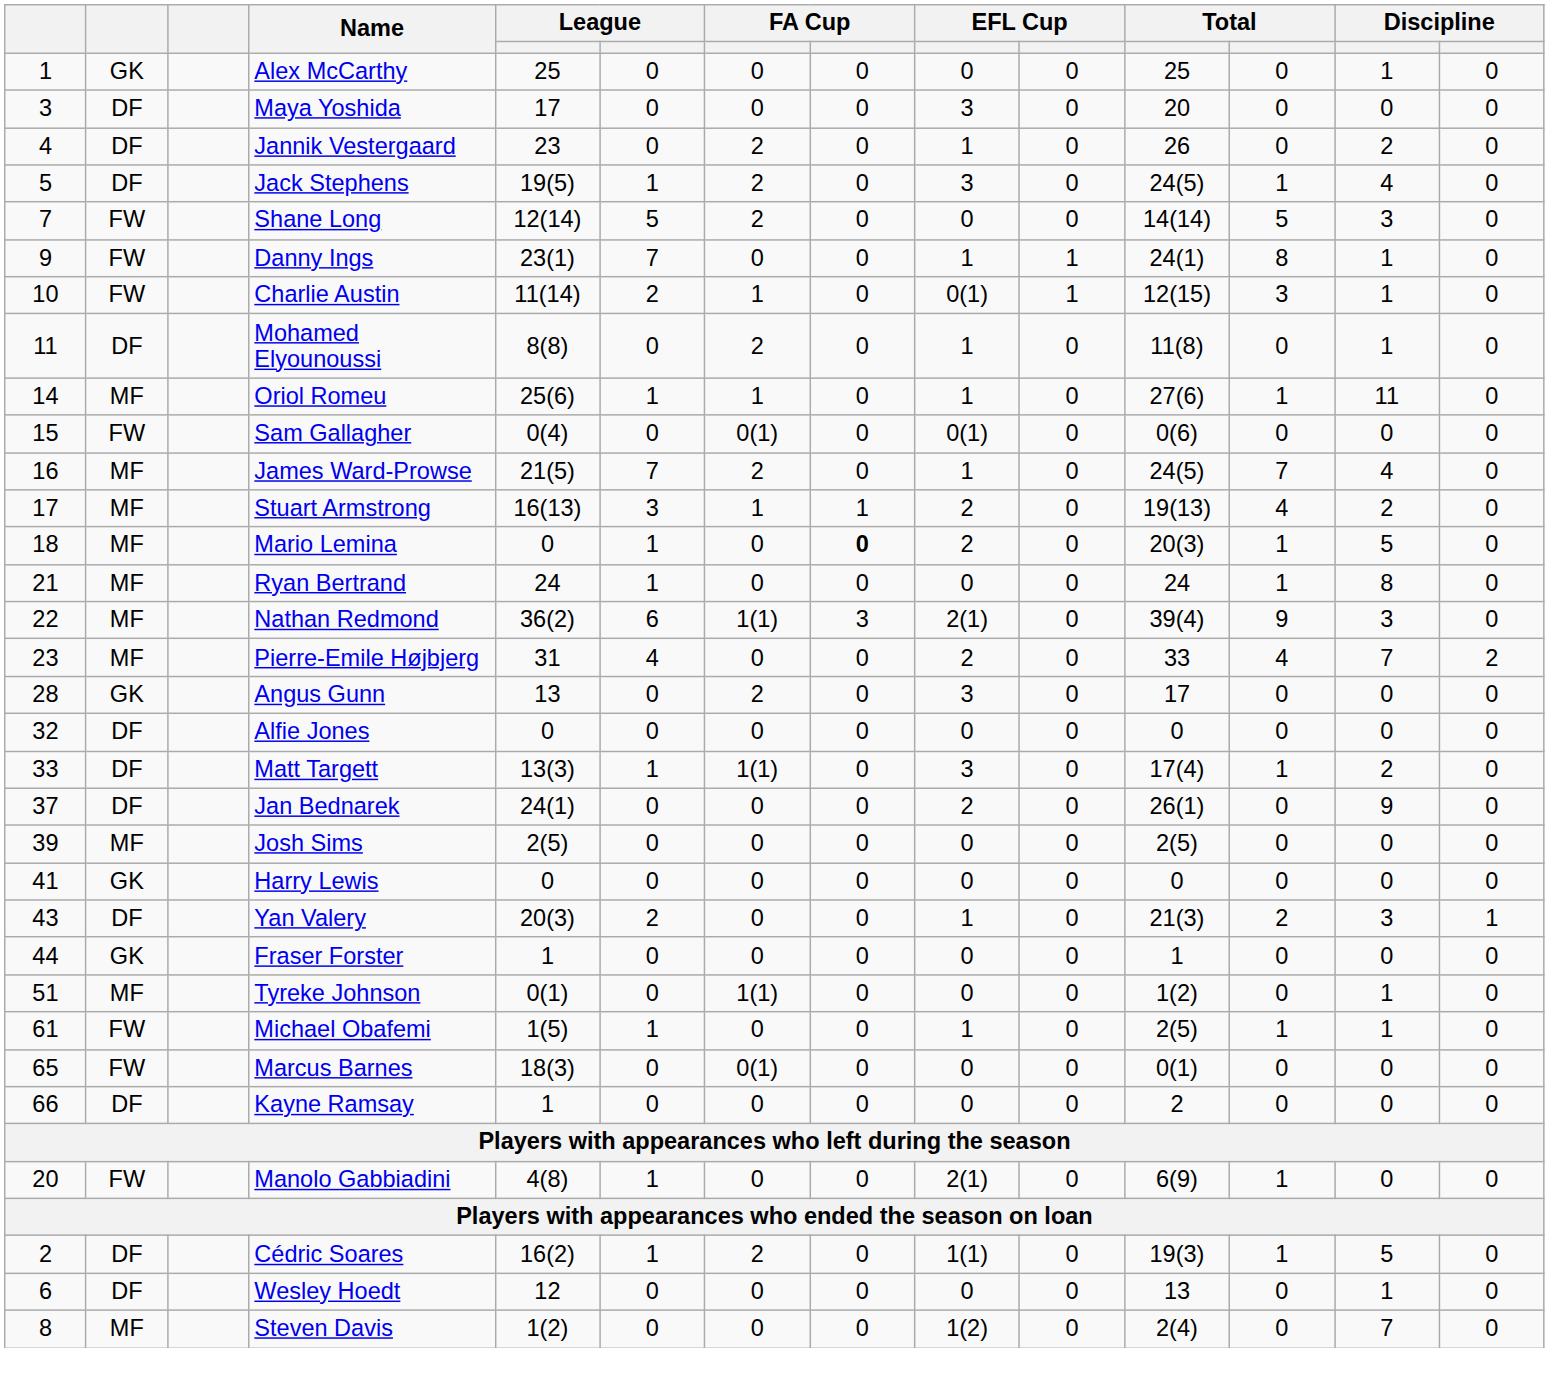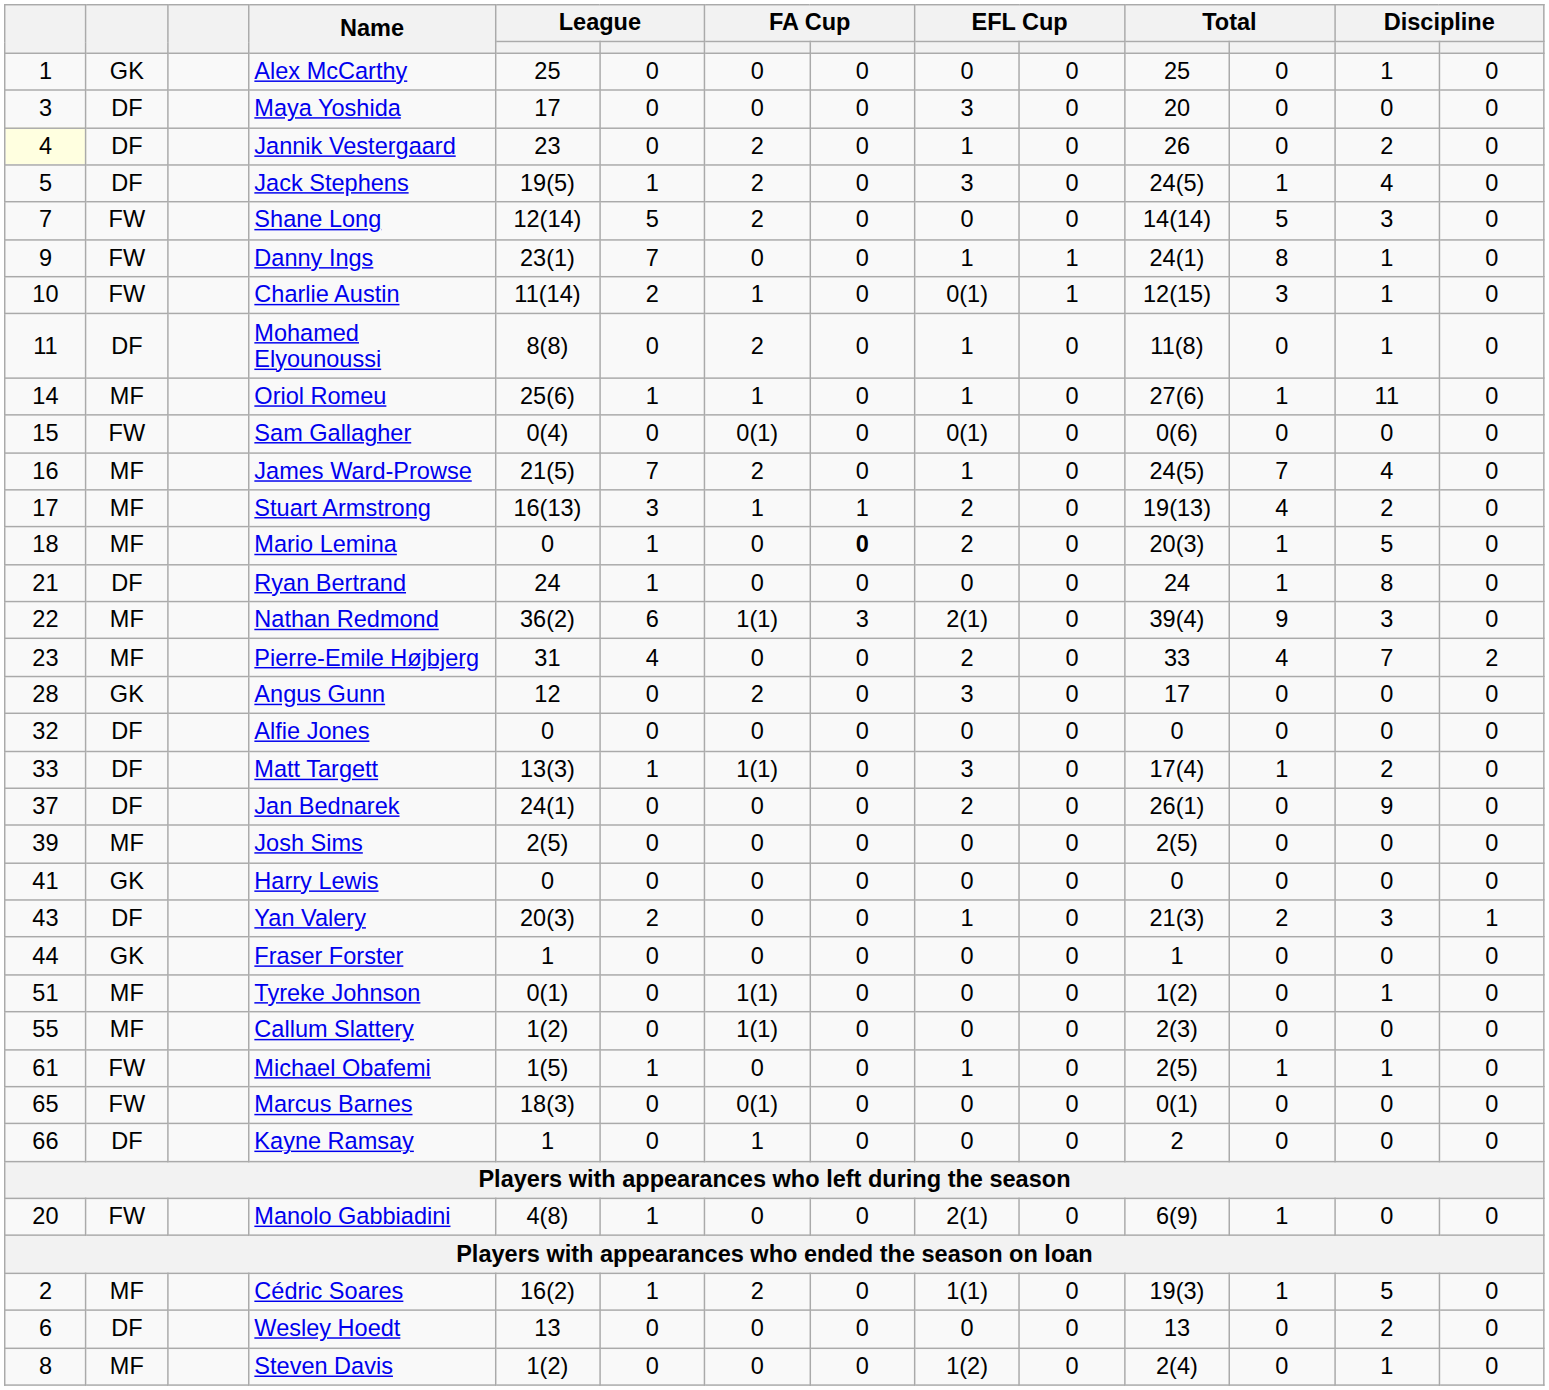 <table class="wikitable sortable" style="text-align:center;">
 <tr>
 <th scope="col" rowspan="2" style="width:3em;"></th>
 <th scope="col" rowspan="2" style="width:3em;"></th>
 <th scope="col" rowspan="2" style="width:3em;"></th>
 <th scope="col" rowspan="2" style="width:10em;">Name</th>
 <th scope="col" colspan="2">League</th>
 <th scope="col" colspan="2">FA Cup</th>
 <th scope="col" colspan="2">EFL Cup</th>
 <th scope="col" colspan="2">Total</th>
 <th scope="col" colspan="2">Discipline</th>
 </tr>
 <tr>
 <th scope="col" style="width:4em;"></th>
 <th scope="col" style="width:4em;"></th>
 <th scope="col" style="width:4em;"></th>
 <th scope="col" style="width:4em;"></th>
 <th scope="col" style="width:4em;"></th>
 <th scope="col" style="width:4em;"></th>
 <th scope="col" style="width:4em;"></th>
 <th scope="col" style="width:4em;"></th>
 <th scope="col" style="width:4em;"></th>
 <th scope="col" style="width:4em;"></th>
 </tr>
 <tr>
 <td>1</td>
 <td>GK</td>
 <td></td>
 <td align="left"><a href='#'>Alex McCarthy</a></td>
 <td>25</td>
 <td>0</td>
 <td>0</td>
 <td>0</td>
 <td>0</td>
 <td>0</td>
 <td>25</td>
 <td>0</td>
 <td>1</td>
 <td>0</td>
 </tr>
 <tr>
 <td>3</td>
 <td>DF</td>
 <td></td>
 <td align="left"><a href='#'>Maya Yoshida</a></td>
 <td>17</td>
 <td>0</td>
 <td>0</td>
 <td>0</td>
 <td>3</td>
 <td>0</td>
 <td>20</td>
 <td>0</td>
 <td>0</td>
 <td>0</td>
 </tr>
 <tr>
-<td>4</td>
+<td style="background: lightyellow;">4</td>
 <td>DF</td>
 <td></td>
 <td align="left"><a href='#'>Jannik Vestergaard</a></td>
 <td>23</td>
 <td>0</td>
 <td>2</td>
 <td>0</td>
 <td>1</td>
 <td>0</td>
 <td>26</td>
 <td>0</td>
 <td>2</td>
 <td>0</td>
 </tr>
 <tr>
 <td>5</td>
 <td>DF</td>
 <td></td>
 <td align="left"><a href='#'>Jack Stephens</a></td>
 <td>19(5)</td>
 <td>1</td>
 <td>2</td>
 <td>0</td>
 <td>3</td>
 <td>0</td>
 <td>24(5)</td>
 <td>1</td>
 <td>4</td>
 <td>0</td>
 </tr>
 <tr>
 <td>7</td>
 <td>FW</td>
 <td></td>
 <td align="left"><a href='#'>Shane Long</a></td>
 <td>12(14)</td>
 <td>5</td>
 <td>2</td>
 <td>0</td>
 <td>0</td>
 <td>0</td>
 <td>14(14)</td>
 <td>5</td>
 <td>3</td>
 <td>0</td>
 </tr>
 <tr>
 <td>9</td>
 <td>FW</td>
 <td></td>
 <td align="left"><a href='#'>Danny Ings</a></td>
 <td>23(1)</td>
 <td>7</td>
 <td>0</td>
 <td>0</td>
 <td>1</td>
 <td>1</td>
 <td>24(1)</td>
 <td>8</td>
 <td>1</td>
 <td>0</td>
 </tr>
 <tr>
 <td>10</td>
 <td>FW</td>
 <td></td>
 <td align="left"><a href='#'>Charlie Austin</a></td>
 <td>11(14)</td>
 <td>2</td>
 <td>1</td>
 <td>0</td>
 <td>0(1)</td>
 <td>1</td>
 <td>12(15)</td>
 <td>3</td>
 <td>1</td>
 <td>0</td>
 </tr>
 <tr>
 <td>11</td>
 <td>DF</td>
 <td></td>
 <td align="left"><a href='#'>Mohamed Elyounoussi</a></td>
 <td>8(8)</td>
 <td>0</td>
 <td>2</td>
 <td>0</td>
 <td>1</td>
 <td>0</td>
 <td>11(8)</td>
 <td>0</td>
 <td>1</td>
 <td>0</td>
 </tr>
 <tr>
 <td>14</td>
 <td>MF</td>
 <td></td>
 <td align="left"><a href='#'>Oriol Romeu</a></td>
 <td>25(6)</td>
 <td>1</td>
 <td>1</td>
 <td>0</td>
 <td>1</td>
 <td>0</td>
 <td>27(6)</td>
 <td>1</td>
 <td>11</td>
 <td>0</td>
 </tr>
 <tr>
 <td>15</td>
 <td>FW</td>
 <td></td>
 <td align="left"><a href='#'>Sam Gallagher</a></td>
 <td>0(4)</td>
 <td>0</td>
 <td>0(1)</td>
 <td>0</td>
 <td>0(1)</td>
 <td>0</td>
 <td>0(6)</td>
 <td>0</td>
 <td>0</td>
 <td>0</td>
 </tr>
 <tr>
 <td>16</td>
 <td>MF</td>
 <td></td>
 <td align="left"><a href='#'>James Ward-Prowse</a></td>
 <td>21(5)</td>
 <td>7</td>
 <td>2</td>
 <td>0</td>
 <td>1</td>
 <td>0</td>
 <td>24(5)</td>
 <td>7</td>
 <td>4</td>
 <td>0</td>
 </tr>
 <tr>
 <td>17</td>
 <td>MF</td>
 <td></td>
 <td align="left"><a href='#'>Stuart Armstrong</a></td>
 <td>16(13)</td>
 <td>3</td>
 <td>1</td>
 <td>1</td>
 <td>2</td>
 <td>0</td>
 <td>19(13)</td>
 <td>4</td>
 <td>2</td>
 <td>0</td>
 </tr>
 <tr>
 <td>18</td>
 <td>MF</td>
 <td></td>
 <td align="left"><a href='#'>Mario Lemina</a></td>
 <td>0</td>
 <td>1</td>
 <td>0</td>
 <td><strong>0</strong></td>
 <td>2</td>
 <td>0</td>
 <td>20(3)</td>
 <td>1</td>
 <td>5</td>
 <td>0</td>
 </tr>
 <tr>
 <td>21</td>
-<td>MF</td>
+<td>DF</td>
 <td></td>
 <td align="left"><a href='#'>Ryan Bertrand</a></td>
 <td>24</td>
 <td>1</td>
 <td>0</td>
 <td>0</td>
 <td>0</td>
 <td>0</td>
 <td>24</td>
 <td>1</td>
 <td>8</td>
 <td>0</td>
 </tr>
 <tr>
 <td>22</td>
 <td>MF</td>
 <td></td>
 <td align="left"><a href='#'>Nathan Redmond</a></td>
 <td>36(2)</td>
 <td>6</td>
 <td>1(1)</td>
 <td>3</td>
 <td>2(1)</td>
 <td>0</td>
 <td>39(4)</td>
 <td>9</td>
 <td>3</td>
 <td>0</td>
 </tr>
 <tr>
 <td>23</td>
 <td>MF</td>
 <td></td>
 <td align="left"><a href='#'>Pierre-Emile Højbjerg</a></td>
 <td>31</td>
 <td>4</td>
 <td>0</td>
 <td>0</td>
 <td>2</td>
 <td>0</td>
 <td>33</td>
 <td>4</td>
 <td>7</td>
 <td>2</td>
 </tr>
 <tr>
 <td>28</td>
 <td>GK</td>
 <td></td>
 <td align="left"><a href='#'>Angus Gunn</a></td>
-<td>13</td>
+<td>12</td>
 <td>0</td>
 <td>2</td>
 <td>0</td>
 <td>3</td>
 <td>0</td>
 <td>17</td>
 <td>0</td>
 <td>0</td>
 <td>0</td>
 </tr>
 <tr>
 <td>32</td>
 <td>DF</td>
 <td></td>
 <td align="left"><a href='#'>Alfie Jones</a></td>
 <td>0</td>
 <td>0</td>
 <td>0</td>
 <td>0</td>
 <td>0</td>
 <td>0</td>
 <td>0</td>
 <td>0</td>
 <td>0</td>
 <td>0</td>
 </tr>
 <tr>
 <td>33</td>
 <td>DF</td>
 <td></td>
 <td align="left"><a href='#'>Matt Targett</a></td>
 <td>13(3)</td>
 <td>1</td>
 <td>1(1)</td>
 <td>0</td>
 <td>3</td>
 <td>0</td>
 <td>17(4)</td>
 <td>1</td>
 <td>2</td>
 <td>0</td>
 </tr>
 <tr>
 <td>37</td>
 <td>DF</td>
 <td></td>
 <td align="left"><a href='#'>Jan Bednarek</a></td>
 <td>24(1)</td>
 <td>0</td>
 <td>0</td>
 <td>0</td>
 <td>2</td>
 <td>0</td>
 <td>26(1)</td>
 <td>0</td>
 <td>9</td>
 <td>0</td>
 </tr>
 <tr>
 <td>39</td>
 <td>MF</td>
 <td></td>
 <td align="left"><a href='#'>Josh Sims</a></td>
 <td>2(5)</td>
 <td>0</td>
 <td>0</td>
 <td>0</td>
 <td>0</td>
 <td>0</td>
 <td>2(5)</td>
 <td>0</td>
 <td>0</td>
 <td>0</td>
 </tr>
 <tr>
 <td>41</td>
 <td>GK</td>
 <td></td>
 <td align="left"><a href='#'>Harry Lewis</a></td>
 <td>0</td>
 <td>0</td>
 <td>0</td>
 <td>0</td>
 <td>0</td>
 <td>0</td>
 <td>0</td>
 <td>0</td>
 <td>0</td>
 <td>0</td>
 </tr>
 <tr>
 <td>43</td>
 <td>DF</td>
 <td></td>
 <td align="left"><a href='#'>Yan Valery</a></td>
 <td>20(3)</td>
 <td>2</td>
 <td>0</td>
 <td>0</td>
 <td>1</td>
 <td>0</td>
 <td>21(3)</td>
 <td>2</td>
 <td>3</td>
 <td>1</td>
 </tr>
 <tr>
 <td>44</td>
 <td>GK</td>
 <td></td>
 <td align="left"><a href='#'>Fraser Forster</a></td>
 <td>1</td>
 <td>0</td>
 <td>0</td>
 <td>0</td>
 <td>0</td>
 <td>0</td>
 <td>1</td>
 <td>0</td>
 <td>0</td>
 <td>0</td>
 </tr>
 <tr>
 <td>51</td>
 <td>MF</td>
 <td></td>
 <td align="left"><a href='#'>Tyreke Johnson</a></td>
 <td>0(1)</td>
 <td>0</td>
 <td>1(1)</td>
 <td>0</td>
 <td>0</td>
 <td>0</td>
 <td>1(2)</td>
 <td>0</td>
 <td>1</td>
 <td>0</td>
 </tr>
 <tr>
+<td>55</td>
+<td>MF</td>
+<td></td>
+<td align="left"><a href='#'>Callum Slattery</a></td>
+<td>1(2)</td>
+<td>0</td>
+<td>1(1)</td>
+<td>0</td>
+<td>0</td>
+<td>0</td>
+<td>2(3)</td>
+<td>0</td>
+<td>0</td>
+<td>0</td>
+</tr>
+<tr>
 <td>61</td>
 <td>FW</td>
 <td></td>
 <td align="left"><a href='#'>Michael Obafemi</a></td>
 <td>1(5)</td>
 <td>1</td>
 <td>0</td>
 <td>0</td>
 <td>1</td>
 <td>0</td>
 <td>2(5)</td>
 <td>1</td>
 <td>1</td>
 <td>0</td>
 </tr>
 <tr>
 <td>65</td>
 <td>FW</td>
 <td></td>
 <td align="left"><a href='#'>Marcus Barnes</a></td>
 <td>18(3)</td>
 <td>0</td>
 <td>0(1)</td>
 <td>0</td>
 <td>0</td>
 <td>0</td>
 <td>0(1)</td>
 <td>0</td>
 <td>0</td>
 <td>0</td>
 </tr>
 <tr>
 <td>66</td>
 <td>DF</td>
 <td></td>
 <td align="left"><a href='#'>Kayne Ramsay</a></td>
 <td>1</td>
 <td>0</td>
-<td>0</td>
+<td>1</td>
 <td>0</td>
 <td>0</td>
 <td>0</td>
 <td>2</td>
 <td>0</td>
 <td>0</td>
 <td>0</td>
 </tr>
 <tr>
 <th colspan="14">Players with appearances who left during the season</th>
 </tr>
 <tr>
 <td>20</td>
 <td>FW</td>
 <td></td>
 <td align="left"><a href='#'>Manolo Gabbiadini</a></td>
 <td>4(8)</td>
 <td>1</td>
 <td>0</td>
 <td>0</td>
 <td>2(1)</td>
 <td>0</td>
 <td>6(9)</td>
 <td>1</td>
 <td>0</td>
 <td>0</td>
 </tr>
 <tr>
 <th colspan="14">Players with appearances who ended the season on loan</th>
 </tr>
 <tr>
 <td>2</td>
-<td>DF</td>
+<td>MF</td>
 <td></td>
 <td align="left"><a href='#'>Cédric Soares</a></td>
 <td>16(2)</td>
 <td>1</td>
 <td>2</td>
 <td>0</td>
 <td>1(1)</td>
 <td>0</td>
 <td>19(3)</td>
 <td>1</td>
 <td>5</td>
 <td>0</td>
 </tr>
 <tr>
 <td>6</td>
 <td>DF</td>
 <td></td>
 <td align="left"><a href='#'>Wesley Hoedt</a></td>
-<td>12</td>
+<td>13</td>
 <td>0</td>
 <td>0</td>
 <td>0</td>
 <td>0</td>
 <td>0</td>
 <td>13</td>
 <td>0</td>
-<td>1</td>
+<td>2</td>
 <td>0</td>
 </tr>
 <tr>
 <td>8</td>
 <td>MF</td>
 <td></td>
 <td align="left"><a href='#'>Steven Davis</a></td>
 <td>1(2)</td>
 <td>0</td>
 <td>0</td>
 <td>0</td>
 <td>1(2)</td>
 <td>0</td>
 <td>2(4)</td>
 <td>0</td>
-<td>7</td>
+<td>1</td>
 <td>0</td>
 </tr>
 </table>
